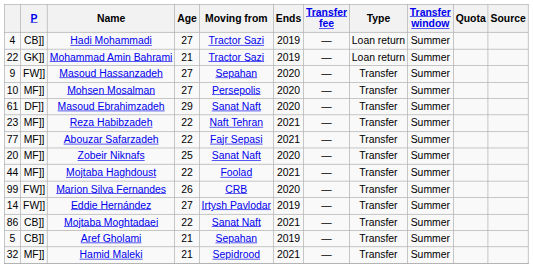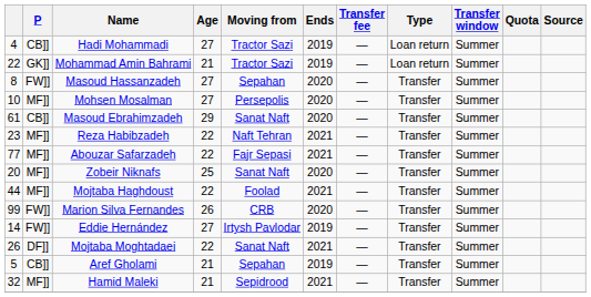 <table class="wikitable sortable " style="text-align:center">
 <tr>
 <th></th>
 <th><a href='#'>P</a></th>
 <th>Name</th>
 <th>Age</th>
 <th>Moving from</th>
 <th>Ends</th>
 <th><a href='#'>Transfer<br>fee</a></th>
 <th>Type</th>
 <th><a href='#'>Transfer<br>window</a></th>
 <th>Quota</th>
 <th>Source</th>
 </tr>
 <tr>
 <td>4</td>
 <td [[>CB]]</td>
 <td><a href='#'>Hadi Mohammadi</a></td>
 <td>27</td>
 <td><a href='#'>Tractor Sazi</a></td>
 <td>2019</td>
 <td>—</td>
 <td>Loan return</td>
 <td>Summer</td>
 <td></td>
 <td></td>
 </tr>
 <tr>
 <td>22</td>
 <td [[>GK]]</td>
 <td><a href='#'>Mohammad Amin Bahrami</a></td>
 <td>21</td>
 <td><a href='#'>Tractor Sazi</a></td>
 <td>2019</td>
 <td>—</td>
 <td>Loan return</td>
 <td>Summer</td>
 <td></td>
 <td></td>
 </tr>
 <tr>
-<td>9</td>
+<td>8</td>
 <td [[>FW]]</td>
 <td><a href='#'>Masoud Hassanzadeh</a></td>
 <td>27</td>
 <td><a href='#'>Sepahan</a></td>
 <td>2020</td>
 <td>—</td>
 <td>Transfer</td>
 <td>Summer</td>
 <td></td>
 <td></td>
 </tr>
 <tr>
 <td>10</td>
 <td [[>MF]]</td>
 <td><a href='#'>Mohsen Mosalman</a></td>
 <td>27</td>
 <td><a href='#'>Persepolis</a></td>
 <td>2020</td>
 <td>—</td>
 <td>Transfer</td>
 <td>Summer</td>
 <td></td>
 <td></td>
 </tr>
 <tr>
 <td>61</td>
-<td [[>DF]]</td>
+<td [[>CB]]</td>
 <td><a href='#'>Masoud Ebrahimzadeh</a></td>
 <td>29</td>
 <td><a href='#'>Sanat Naft</a></td>
 <td>2020</td>
 <td>—</td>
 <td>Transfer</td>
 <td>Summer</td>
 <td></td>
 <td></td>
 </tr>
 <tr>
 <td>23</td>
 <td [[>MF]]</td>
 <td><a href='#'>Reza Habibzadeh</a></td>
 <td>22</td>
 <td><a href='#'>Naft Tehran</a></td>
 <td>2021</td>
 <td>—</td>
 <td>Transfer</td>
 <td>Summer</td>
 <td></td>
 <td></td>
 </tr>
 <tr>
 <td>77</td>
 <td [[>MF]]</td>
 <td><a href='#'>Abouzar Safarzadeh</a></td>
 <td>22</td>
 <td><a href='#'>Fajr Sepasi</a></td>
 <td>2021</td>
 <td>—</td>
 <td>Transfer</td>
 <td>Summer</td>
 <td></td>
 <td></td>
 </tr>
 <tr>
 <td>20</td>
 <td [[>MF]]</td>
 <td><a href='#'>Zobeir Niknafs</a></td>
 <td>25</td>
 <td><a href='#'>Sanat Naft</a></td>
 <td>2020</td>
 <td>—</td>
 <td>Transfer</td>
 <td>Summer</td>
 <td></td>
 <td></td>
 </tr>
 <tr>
 <td>44</td>
 <td [[>MF]]</td>
 <td><a href='#'>Mojtaba Haghdoust</a></td>
 <td>22</td>
 <td><a href='#'>Foolad</a></td>
 <td>2021</td>
 <td>—</td>
 <td>Transfer</td>
 <td>Summer</td>
 <td></td>
 <td></td>
 </tr>
 <tr>
 <td>99</td>
 <td [[>FW]]</td>
 <td><a href='#'>Marion Silva Fernandes</a></td>
 <td>26</td>
 <td> <a href='#'>CRB</a></td>
 <td>2020</td>
 <td>—</td>
 <td>Transfer</td>
 <td>Summer</td>
 <td></td>
 <td></td>
 </tr>
 <tr>
 <td>14</td>
 <td [[>FW]]</td>
 <td><a href='#'>Eddie Hernández</a></td>
 <td>27</td>
 <td> <a href='#'>Irtysh Pavlodar</a></td>
 <td>2019</td>
 <td>—</td>
 <td>Transfer</td>
 <td>Summer</td>
 <td></td>
 <td></td>
 </tr>
 <tr>
-<td>86</td>
-<td [[>CB]]</td>
+<td>26</td>
+<td [[>DF]]</td>
 <td><a href='#'>Mojtaba Moghtadaei</a></td>
 <td>22</td>
 <td><a href='#'>Sanat Naft</a></td>
 <td>2021</td>
 <td>—</td>
 <td>Transfer</td>
 <td>Summer</td>
 <td></td>
 <td></td>
 </tr>
 <tr>
 <td>5</td>
 <td [[>CB]]</td>
 <td><a href='#'>Aref Gholami</a></td>
 <td>21</td>
 <td><a href='#'>Sepahan</a></td>
 <td>2019</td>
 <td>—</td>
 <td>Transfer</td>
 <td>Summer</td>
 <td></td>
 <td></td>
 </tr>
 <tr>
 <td>32</td>
 <td [[>MF]]</td>
 <td><a href='#'>Hamid Maleki</a></td>
 <td>21</td>
 <td><a href='#'>Sepidrood</a></td>
 <td>2021</td>
 <td>—</td>
 <td>Transfer</td>
 <td>Summer</td>
 <td></td>
 <td></td>
 </tr>
 <tr>
 </tr>
 </table>
